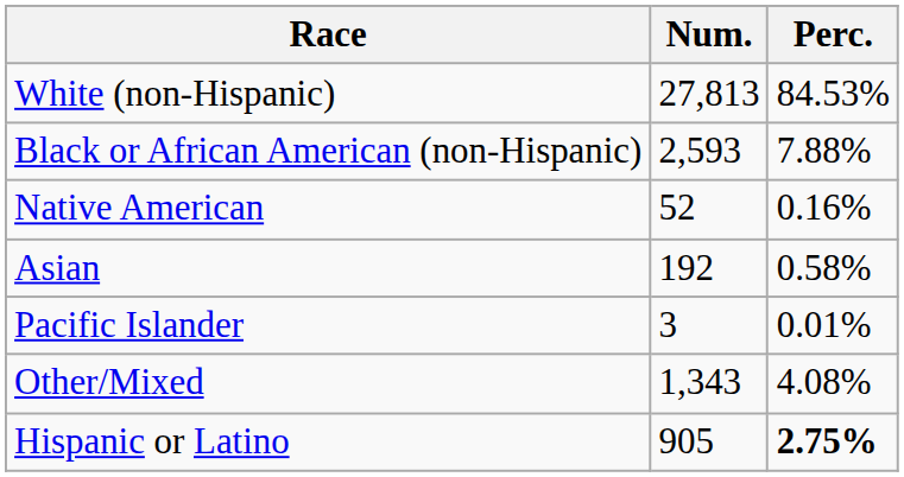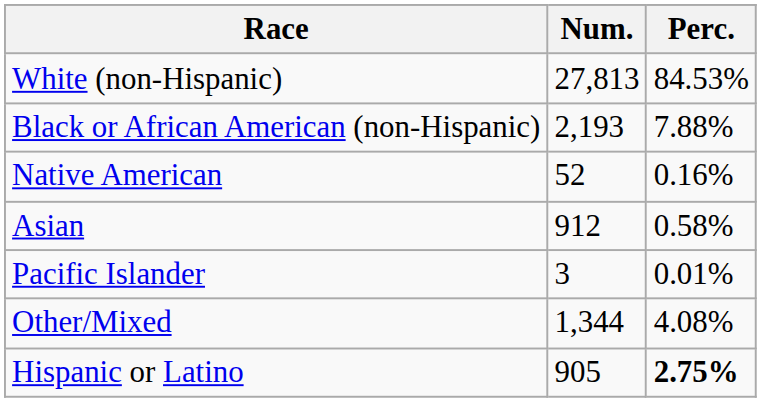 <table class="wikitable">
 <tr>
 <th>Race</th>
 <th>Num.</th>
 <th>Perc.</th>
 </tr>
 <tr>
 <td><a href='#'>White</a> (non-Hispanic)</td>
 <td>27,813</td>
 <td>84.53%</td>
 </tr>
 <tr>
 <td><a href='#'>Black or African American</a> (non-Hispanic)</td>
-<td>2,593</td>
+<td>2,193</td>
 <td>7.88%</td>
 </tr>
 <tr>
 <td><a href='#'>Native American</a></td>
 <td>52</td>
 <td>0.16%</td>
 </tr>
 <tr>
 <td><a href='#'>Asian</a></td>
-<td>192</td>
+<td>912</td>
 <td>0.58%</td>
 </tr>
 <tr>
 <td><a href='#'>Pacific Islander</a></td>
 <td>3</td>
 <td>0.01%</td>
 </tr>
 <tr>
 <td><a href='#'>Other/Mixed</a></td>
-<td>1,343</td>
+<td>1,344</td>
 <td>4.08%</td>
 </tr>
 <tr>
 <td><a href='#'>Hispanic</a> or <a href='#'>Latino</a></td>
 <td>905</td>
 <td><strong>2.75%</strong></td>
 </tr>
 </table>
